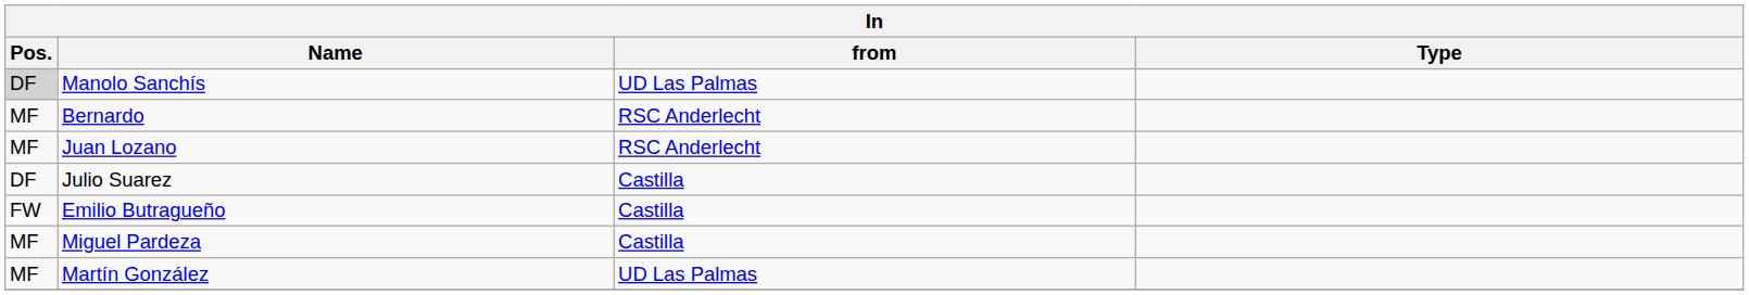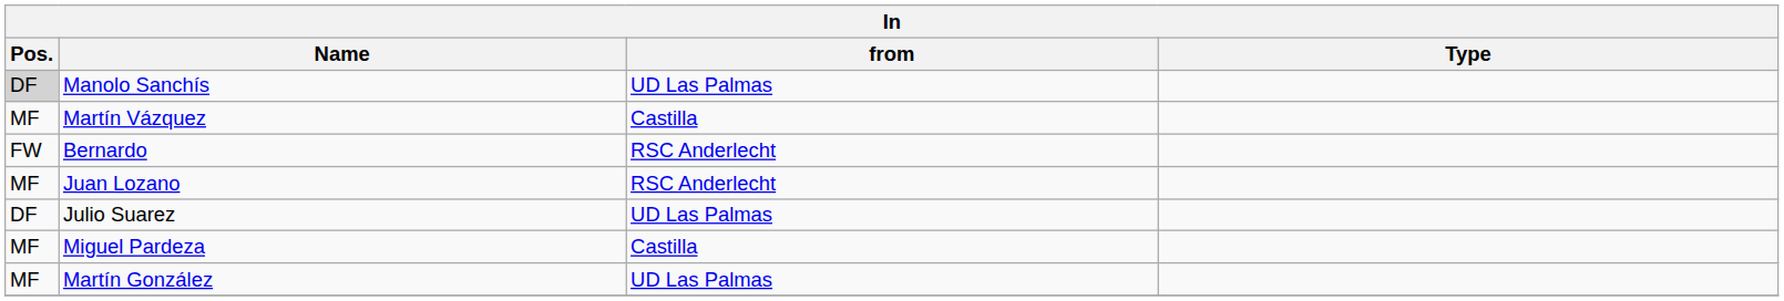 <table class="wikitable" style="font-size:90%;width:99%;">
 <tr>
 <th colspan="4">In</th>
 </tr>
 <tr>
 <th width=3%>Pos.</th>
 <th width=32%>Name</th>
 <th width=30%>from</th>
 <th width=35%>Type</th>
 </tr>
 <tr>
 <td style="background: lightgrey;">DF</td>
 <td><a href='#'>Manolo Sanchís</a></td>
 <td><a href='#'>UD Las Palmas</a></td>
 <td></td>
 </tr>
 <tr>
 <td>MF</td>
+<td><a href='#'>Martín Vázquez</a></td>
+<td><a href='#'>Castilla</a></td>
+<td></td>
+</tr>
+<tr>
+<td>FW</td>
 <td><a href='#'>Bernardo</a></td>
 <td><a href='#'>RSC Anderlecht</a></td>
 <td></td>
 </tr>
 <tr>
 <td>MF</td>
 <td><a href='#'>Juan Lozano</a></td>
 <td><a href='#'>RSC Anderlecht</a></td>
 <td></td>
 </tr>
 <tr>
 <td>DF</td>
 <td>Julio Suarez</td>
-<td><a href='#'>Castilla</a></td>
-<td></td>
-</tr>
-<tr>
-<td>FW</td>
-<td><a href='#'>Emilio Butragueño</a></td>
-<td><a href='#'>Castilla</a></td>
+<td><a href='#'>UD Las Palmas</a></td>
 <td></td>
 </tr>
 <tr>
 <td>MF</td>
 <td><a href='#'>Miguel Pardeza</a></td>
 <td><a href='#'>Castilla</a></td>
 <td></td>
 </tr>
 <tr>
 <td>MF</td>
 <td><a href='#'>Martín González</a></td>
 <td><a href='#'>UD Las Palmas</a></td>
 <td></td>
 </tr>
 <tr>
 </tr>
 </table>
